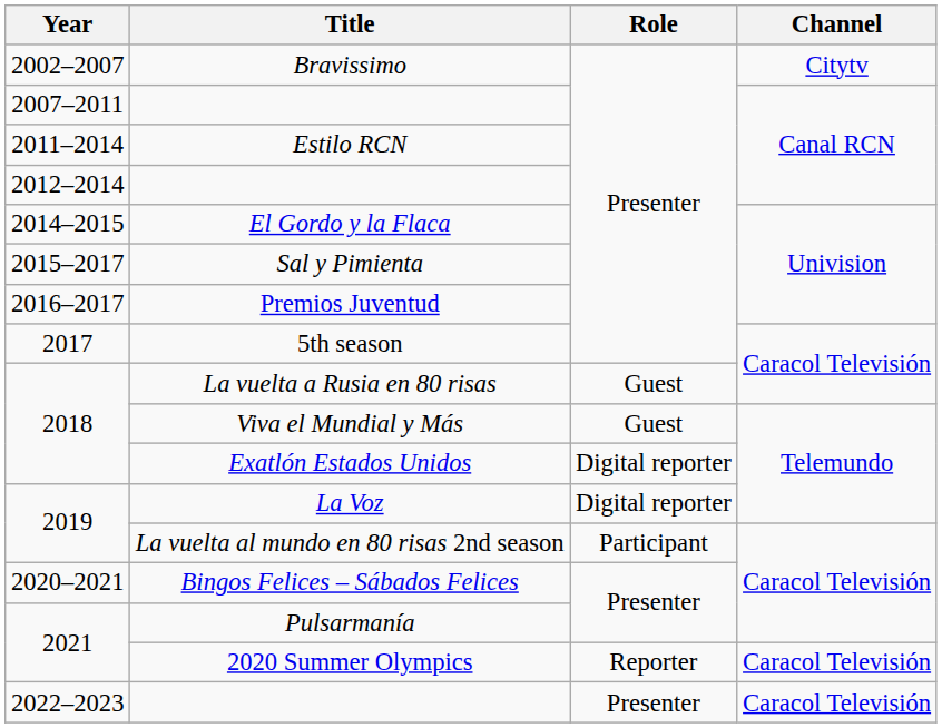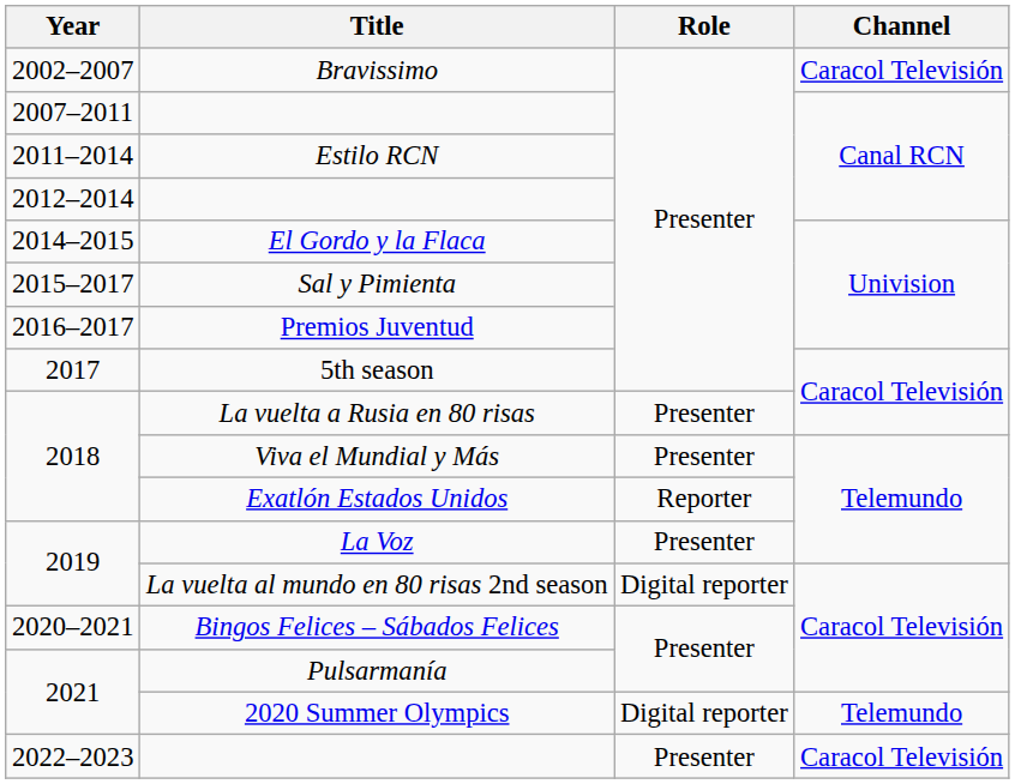 <table class="wikitable plainrowheaders" style="text-align:center;" border="1">
 <tr>
 <th>Year</th>
 <th>Title</th>
 <th>Role</th>
 <th>Channel</th>
 </tr>
 <tr>
 <td>2002–2007</td>
 <td><em>Bravissimo</em></td>
 <td rowspan=8>Presenter</td>
-<td><a href='#'>Citytv</a></td>
+<td><a href='#'>Caracol Televisión</a></td>
 </tr>
 <tr>
 <td>2007–2011</td>
 <td><em></em></td>
 <td rowspan=3><a href='#'>Canal RCN</a></td>
 </tr>
 <tr>
 <td>2011–2014</td>
 <td><em>Estilo RCN</em></td>
 </tr>
 <tr>
 <td>2012–2014</td>
 <td><em></em></td>
 </tr>
 <tr>
 <td>2014–2015</td>
 <td><em><a href='#'>El Gordo y la Flaca</a></em></td>
 <td rowspan=3><a href='#'>Univision</a></td>
 </tr>
 <tr>
 <td>2015–2017</td>
 <td><em>Sal y Pimienta</em></td>
 </tr>
 <tr>
 <td>2016–2017</td>
 <td><a href='#'>Premios Juventud</a></td>
 </tr>
 <tr>
 <td>2017</td>
 <td><em></em> 5th season</td>
 <td rowspan=2><a href='#'>Caracol Televisión</a></td>
 </tr>
 <tr>
 <td rowspan=3>2018</td>
 <td><em>La vuelta a Rusia en 80 risas</em></td>
-<td>Guest</td>
+<td>Presenter</td>
 </tr>
 <tr>
 <td><em>Viva el Mundial y Más</em></td>
-<td>Guest</td>
+<td>Presenter</td>
 <td rowspan=3><a href='#'>Telemundo</a></td>
 </tr>
 <tr>
 <td><em><a href='#'>Exatlón Estados Unidos</a></em></td>
-<td>Digital reporter</td>
+<td>Reporter</td>
 </tr>
 <tr>
 <td rowspan=2>2019</td>
 <td><em><a href='#'>La Voz</a></em></td>
-<td>Digital reporter</td>
+<td>Presenter</td>
 </tr>
 <tr>
 <td><em>La vuelta al mundo en 80 risas</em> 2nd season</td>
-<td>Participant</td>
+<td>Digital reporter</td>
 <td rowspan=3><a href='#'>Caracol Televisión</a></td>
 </tr>
 <tr>
 <td>2020–2021</td>
 <td><em><a href='#'>Bingos Felices – Sábados Felices</a></em></td>
 <td rowspan=2>Presenter</td>
 </tr>
 <tr>
 <td rowspan=2>2021</td>
 <td><em>Pulsarmanía</em></td>
 </tr>
 <tr>
 <td><a href='#'>2020 Summer Olympics</a></td>
-<td>Reporter</td>
-<td><a href='#'>Caracol Televisión</a></td>
+<td>Digital reporter</td>
+<td><a href='#'>Telemundo</a></td>
 </tr>
 <tr>
 <td>2022–2023</td>
 <td><em></em></td>
 <td>Presenter</td>
 <td><a href='#'>Caracol Televisión</a></td>
 </tr>
 </table>
